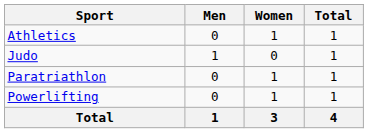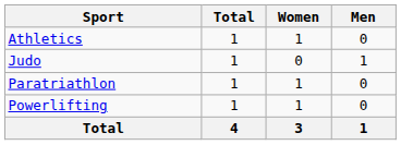 <table class="wikitable sortable" style=text-align:center>
 <tr>
 <th width=180>Sport</th>
+<th width=55>Total</th>
+<th width=55>Women</th>
 <th width=55>Men</th>
-<th width=55>Women</th>
-<th width=55>Total</th>
 </tr>
 <tr>
 <td align=left><a href='#'>Athletics</a></td>
-<td>0</td>
 <td>1</td>
 <td>1</td>
+<td>0</td>
 </tr>
 <tr>
 <td align=left><a href='#'>Judo</a></td>
 <td>1</td>
 <td>0</td>
 <td>1</td>
 </tr>
 <tr>
 <td align=left><a href='#'>Paratriathlon</a></td>
-<td>0</td>
 <td>1</td>
 <td>1</td>
+<td>0</td>
 </tr>
 <tr>
 <td align=left><a href='#'>Powerlifting</a></td>
-<td>0</td>
 <td>1</td>
 <td>1</td>
+<td>0</td>
 </tr>
 <tr>
 <th>Total</th>
+<th>4</th>
+<th>3</th>
 <th>1</th>
-<th>3</th>
-<th>4</th>
 </tr>
 </table>
